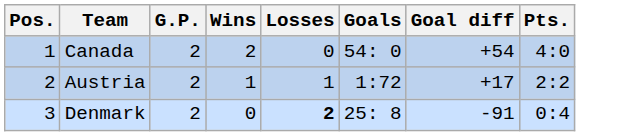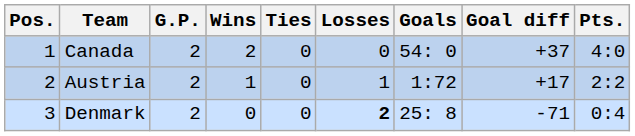 <table class="wikitable">
 <tr>
 <th>Pos.</th>
 <th>Team</th>
 <th>G.P.</th>
 <th>Wins</th>
+<th>Ties</th>
 <th>Losses</th>
 <th>Goals</th>
 <th>Goal diff</th>
 <th>Pts.</th>
 </tr>
 <tr bgcolor="#BCD2EE" align="right">
 <td>1</td>
 <td align="left"> Canada</td>
 <td>2</td>
 <td>2</td>
 <td>0</td>
+<td>0</td>
 <td>54: 0</td>
-<td>+54</td>
+<td>+37</td>
 <td>4:0</td>
 </tr>
 <tr bgcolor="#BCD2EE" align="right">
 <td>2</td>
 <td align="left"> Austria</td>
 <td>2</td>
 <td>1</td>
+<td>0</td>
 <td>1</td>
 <td>1:72</td>
 <td>+17</td>
 <td>2:2</td>
 </tr>
 <tr bgcolor="#CAE1FF" align="right">
 <td>3</td>
 <td align="left"> Denmark</td>
 <td>2</td>
 <td>0</td>
+<td>0</td>
 <td><strong>2</strong></td>
 <td>25: 8</td>
-<td>-91</td>
+<td>-71</td>
 <td>0:4</td>
 </tr>
 </table>
